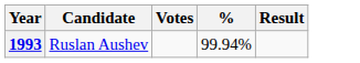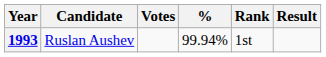 <table class="wikitable">
 <tr>
 <th>Year</th>
 <th>Candidate</th>
 <th>Votes</th>
 <th>%</th>
+<th>Rank</th>
 <th>Result</th>
 </tr>
 <tr>
 <th><a href='#'>1993</a></th>
 <td><a href='#'>Ruslan Aushev</a></td>
 <td></td>
 <td>99.94%</td>
+<td>1st</td>
 <td></td>
 </tr>
 </table>
